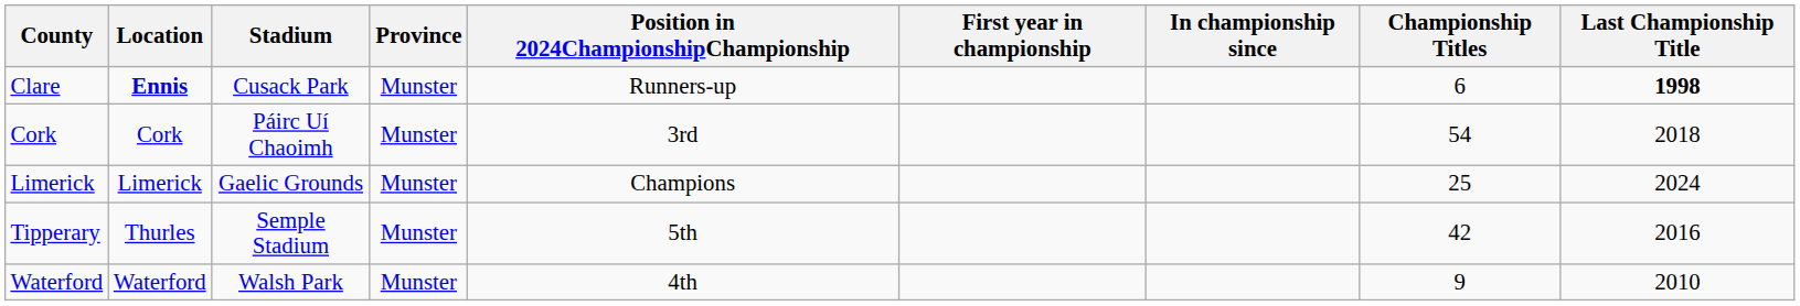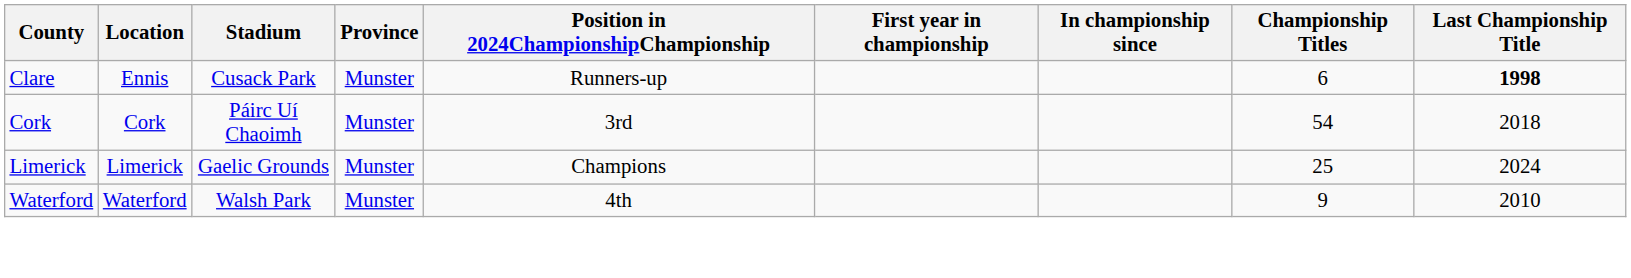 <table class="wikitable sortable" style="text-align:center">
 <tr>
 <th>County</th>
 <th>Location</th>
 <th>Stadium</th>
 <th>Province</th>
 <th>Position in <a href='#'>2024Championship</a>Championship</th>
 <th>First year in championship</th>
 <th>In championship since</th>
 <th>Championship Titles</th>
 <th>Last Championship Title</th>
 </tr>
 <tr>
 <td style="text-align:left"> <a href='#'>Clare</a></td>
-<td><strong><a href='#'>Ennis</a></strong></td>
+<td><a href='#'>Ennis</a></td>
 <td><a href='#'>Cusack Park</a></td>
 <td><a href='#'>Munster</a></td>
 <td>Runners-up</td>
 <td></td>
 <td></td>
 <td>6</td>
 <td><strong>1998</strong></td>
 </tr>
 <tr>
 <td style="text-align:left"> <a href='#'>Cork</a></td>
 <td><a href='#'>Cork</a></td>
 <td><a href='#'>Páirc Uí Chaoimh</a></td>
 <td><a href='#'>Munster</a></td>
 <td>3rd</td>
 <td></td>
 <td></td>
 <td>54</td>
 <td>2018</td>
 </tr>
 <tr>
 <td style="text-align:left"> <a href='#'>Limerick</a></td>
 <td><a href='#'>Limerick</a></td>
 <td><a href='#'>Gaelic Grounds</a></td>
 <td><a href='#'>Munster</a></td>
 <td>Champions</td>
 <td></td>
 <td></td>
 <td>25</td>
 <td>2024</td>
 </tr>
 <tr>
-<td style="text-align:left"> <a href='#'>Tipperary</a></td>
-<td><a href='#'>Thurles</a></td>
-<td><a href='#'>Semple Stadium</a></td>
-<td><a href='#'>Munster</a></td>
-<td>5th</td>
-<td></td>
-<td></td>
-<td>42</td>
-<td>2016</td>
-</tr>
-<tr>
 <td style="text-align:left"> <a href='#'>Waterford</a></td>
 <td><a href='#'>Waterford</a></td>
 <td><a href='#'>Walsh Park</a></td>
 <td><a href='#'>Munster</a></td>
 <td>4th</td>
 <td></td>
 <td></td>
 <td>9</td>
 <td>2010</td>
 </tr>
 </table>
